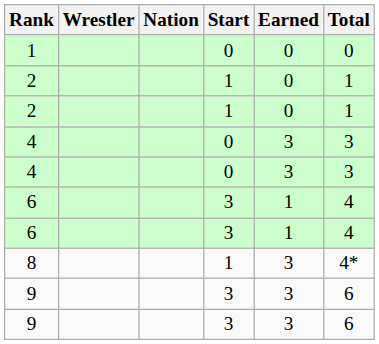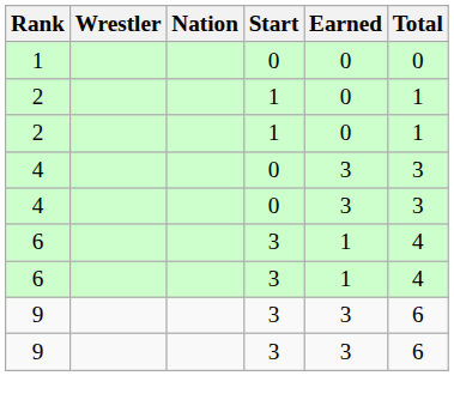 <table class="wikitable sortable" style="text-align:center;">
 <tr>
 <th>Rank</th>
 <th>Wrestler</th>
 <th>Nation</th>
 <th>Start</th>
 <th>Earned</th>
 <th>Total</th>
 </tr>
 <tr style="background:#cfc;">
 <td>1</td>
 <td align=left></td>
 <td align=left></td>
 <td>0</td>
 <td>0</td>
 <td>0</td>
 </tr>
 <tr style="background:#cfc;">
 <td>2</td>
 <td align=left></td>
 <td align=left></td>
 <td>1</td>
 <td>0</td>
 <td>1</td>
 </tr>
 <tr style="background:#cfc;">
 <td>2</td>
 <td align=left></td>
 <td align=left></td>
 <td>1</td>
 <td>0</td>
 <td>1</td>
 </tr>
 <tr style="background:#cfc;">
 <td>4</td>
 <td align=left></td>
 <td align=left></td>
 <td>0</td>
 <td>3</td>
 <td>3</td>
 </tr>
 <tr style="background:#cfc;">
 <td>4</td>
 <td align=left></td>
 <td align=left></td>
 <td>0</td>
 <td>3</td>
 <td>3</td>
 </tr>
 <tr style="background:#cfc;">
 <td>6</td>
 <td align=left></td>
 <td align=left></td>
 <td>3</td>
 <td>1</td>
 <td>4</td>
 </tr>
 <tr style="background:#cfc;">
 <td>6</td>
 <td align=left></td>
 <td align=left></td>
 <td>3</td>
 <td>1</td>
 <td>4</td>
 </tr>
 <tr>
-<td>8</td>
-<td align=left></td>
-<td align=left></td>
-<td>1</td>
-<td>3</td>
-<td>4*</td>
-</tr>
-<tr>
 <td>9</td>
 <td align=left></td>
 <td align=left></td>
 <td>3</td>
 <td>3</td>
 <td>6</td>
 </tr>
 <tr>
 <td>9</td>
 <td align=left></td>
 <td align=left></td>
 <td>3</td>
 <td>3</td>
 <td>6</td>
 </tr>
 </table>
